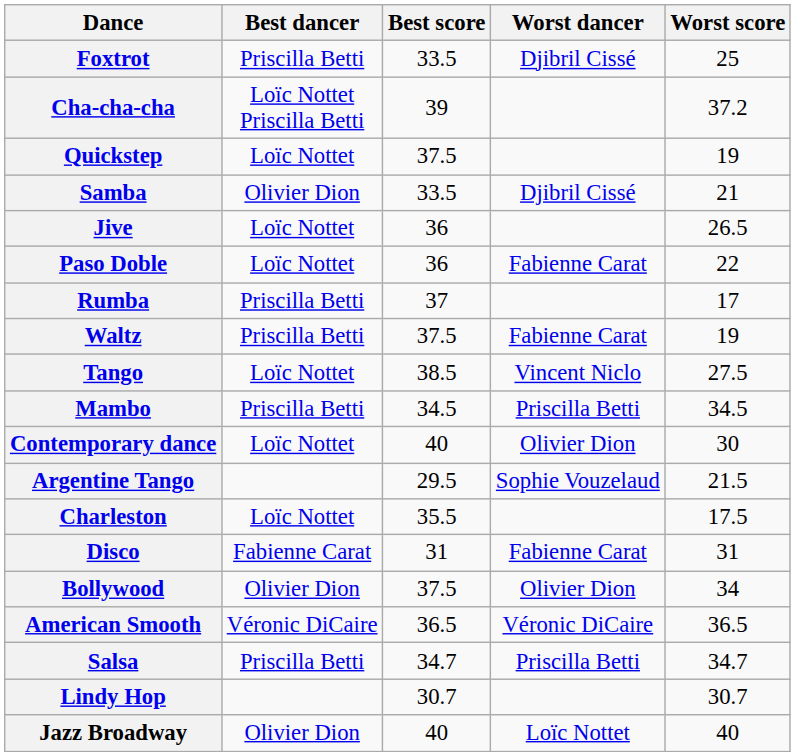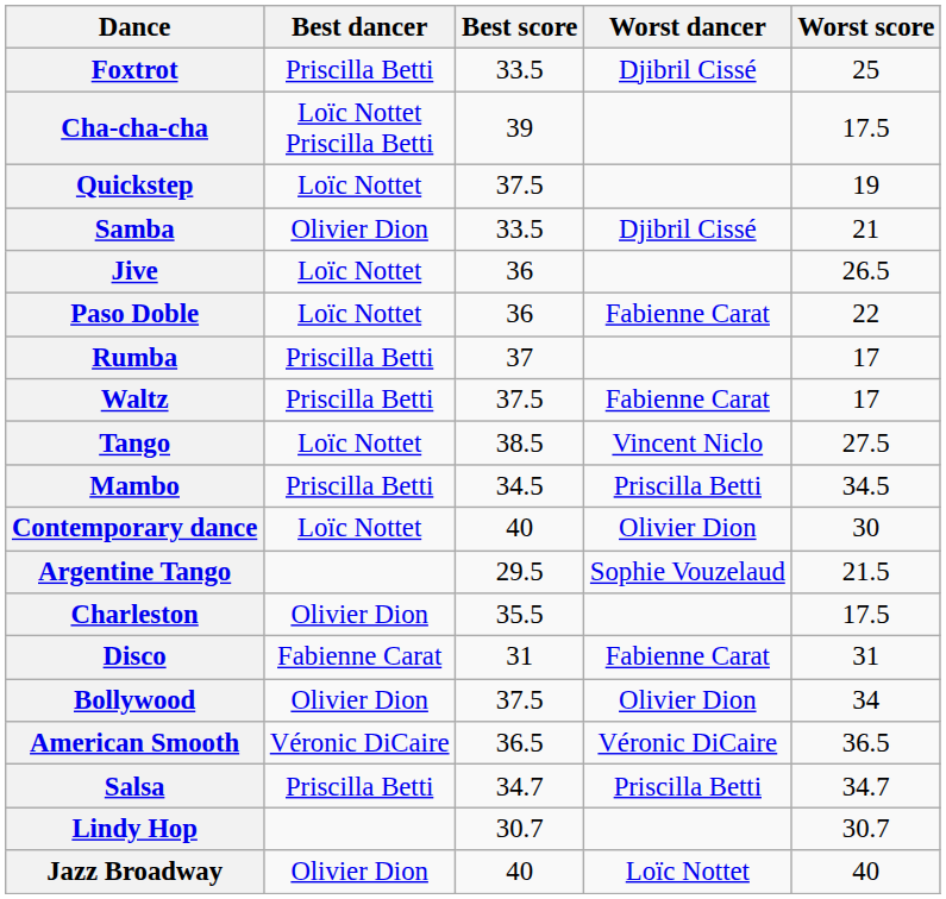 <table class="wikitable sortable" style="text-align:center;">
 <tr>
 <th>Dance</th>
 <th class="sortable">Best dancer</th>
 <th>Best score</th>
 <th class="sortable">Worst dancer</th>
 <th>Worst score</th>
 </tr>
 <tr>
 <th><a href='#'>Foxtrot</a></th>
 <td><a href='#'>Priscilla Betti</a></td>
 <td>33.5</td>
 <td><a href='#'>Djibril Cissé</a></td>
 <td>25</td>
 </tr>
 <tr>
 <th><a href='#'>Cha-cha-cha</a></th>
 <td><a href='#'>Loïc Nottet</a><br><a href='#'>Priscilla Betti</a></td>
 <td>39</td>
 <td></td>
-<td>37.2</td>
+<td>17.5</td>
 </tr>
 <tr>
 <th><a href='#'>Quickstep</a></th>
 <td><a href='#'>Loïc Nottet</a></td>
 <td>37.5</td>
 <td></td>
 <td>19</td>
 </tr>
 <tr>
 <th><a href='#'>Samba</a></th>
 <td><a href='#'>Olivier Dion</a></td>
 <td>33.5</td>
 <td><a href='#'>Djibril Cissé</a></td>
 <td>21</td>
 </tr>
 <tr>
 <th><a href='#'>Jive</a></th>
 <td><a href='#'>Loïc Nottet</a></td>
 <td>36</td>
 <td></td>
 <td>26.5</td>
 </tr>
 <tr>
 <th><a href='#'>Paso Doble</a></th>
 <td><a href='#'>Loïc Nottet</a></td>
 <td>36</td>
 <td><a href='#'>Fabienne Carat</a></td>
 <td>22</td>
 </tr>
 <tr>
 <th><a href='#'>Rumba</a></th>
 <td><a href='#'>Priscilla Betti</a></td>
 <td>37</td>
 <td></td>
 <td>17</td>
 </tr>
 <tr>
 <th><a href='#'>Waltz</a></th>
 <td><a href='#'>Priscilla Betti</a></td>
 <td>37.5</td>
 <td><a href='#'>Fabienne Carat</a></td>
-<td>19</td>
+<td>17</td>
 </tr>
 <tr>
 <th><a href='#'>Tango</a></th>
 <td><a href='#'>Loïc Nottet</a></td>
 <td>38.5</td>
 <td><a href='#'>Vincent Niclo</a></td>
 <td>27.5</td>
 </tr>
 <tr>
 <th><a href='#'>Mambo</a></th>
 <td><a href='#'>Priscilla Betti</a></td>
 <td>34.5</td>
 <td><a href='#'>Priscilla Betti</a></td>
 <td>34.5</td>
 </tr>
 <tr>
 <th><a href='#'>Contemporary dance</a></th>
 <td><a href='#'>Loïc Nottet</a></td>
 <td>40</td>
 <td><a href='#'>Olivier Dion</a></td>
 <td>30</td>
 </tr>
 <tr>
 <th><a href='#'>Argentine Tango</a></th>
 <td></td>
 <td>29.5</td>
 <td><a href='#'>Sophie Vouzelaud</a></td>
 <td>21.5</td>
 </tr>
 <tr>
 <th><a href='#'>Charleston</a></th>
-<td><a href='#'>Loïc Nottet</a></td>
+<td><a href='#'>Olivier Dion</a></td>
 <td>35.5</td>
 <td></td>
 <td>17.5</td>
 </tr>
 <tr>
 <th><a href='#'>Disco</a></th>
 <td><a href='#'>Fabienne Carat</a></td>
 <td>31</td>
 <td><a href='#'>Fabienne Carat</a></td>
 <td>31</td>
 </tr>
 <tr>
 <th><a href='#'>Bollywood</a></th>
 <td><a href='#'>Olivier Dion</a></td>
 <td>37.5</td>
 <td><a href='#'>Olivier Dion</a></td>
 <td>34</td>
 </tr>
 <tr>
 <th><a href='#'>American Smooth</a></th>
 <td><a href='#'>Véronic DiCaire</a></td>
 <td>36.5</td>
 <td><a href='#'>Véronic DiCaire</a></td>
 <td>36.5</td>
 </tr>
 <tr>
 <th><a href='#'>Salsa</a></th>
 <td><a href='#'>Priscilla Betti</a></td>
 <td>34.7</td>
 <td><a href='#'>Priscilla Betti</a></td>
 <td>34.7</td>
 </tr>
 <tr>
 <th><a href='#'>Lindy Hop</a></th>
 <td></td>
 <td>30.7</td>
 <td></td>
 <td>30.7</td>
 </tr>
 <tr>
 <th>Jazz Broadway</th>
 <td><a href='#'>Olivier Dion</a></td>
 <td>40</td>
 <td><a href='#'>Loïc Nottet</a></td>
 <td>40</td>
 </tr>
 <tr>
 </tr>
 </table>
